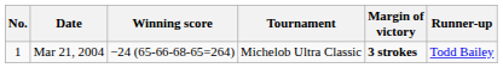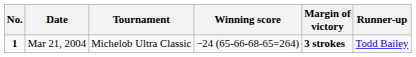 <table class="wikitable" style="font-size:95%;">
 <tr>
 <th>No.</th>
 <th>Date</th>
+<th>Tournament</th>
 <th>Winning score</th>
-<th>Tournament</th>
 <th>Margin of<br>victory</th>
 <th>Runner-up</th>
 </tr>
 <tr>
-<td align=center>1</td>
+<td align=center><strong>1</strong></td>
 <td align=right>Mar 21, 2004</td>
+<td>Michelob Ultra Classic</td>
 <td>−24 (65-66-68-65=264)</td>
-<td>Michelob Ultra Classic</td>
 <td><strong>3 strokes</strong></td>
 <td> <a href='#'>Todd Bailey</a></td>
 </tr>
 </table>
